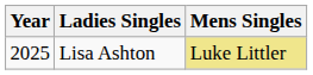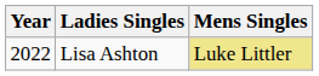 <table class="wikitable">
 <tr>
 <th>Year</th>
 <th>Ladies Singles</th>
 <th>Mens Singles</th>
 </tr>
 <tr>
-<td>2025</td>
+<td>2022</td>
 <td>Lisa Ashton</td>
 <td style="background: khaki;">Luke Littler</td>
 </tr>
 </table>
